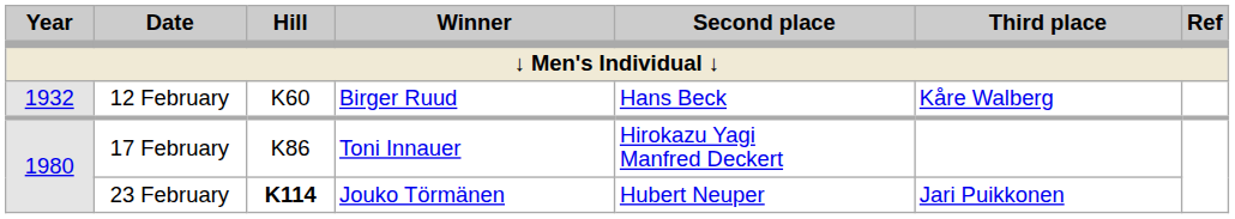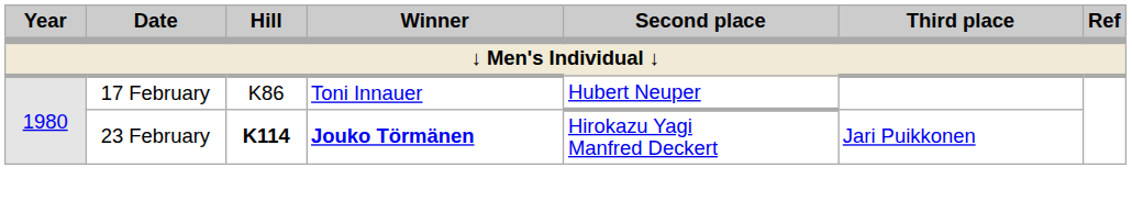 <table class="wikitable plainrowheaders" style="background:#fff; font-size:86%; line-height:15px; border:grey solid 1px; border-collapse:collapse;">
 <tr style="background:#ccc; text-align:center;">
 <th style="background:#ccc;" width="48">Year</th>
 <th style="background:#ccc;" width="89">Date</th>
 <th style="background:#ccc;" width="48">Hill</th>
 <th style="background:#ccc;" width="168">Winner</th>
 <th style="background:#ccc;" width="180">Second place</th>
 <th style="background:#ccc;" width="160">Third place</th>
 <th style="background:#ccc;">Ref</th>
 </tr>
 <tr>
 <td align=center colspan=7 bgcolor=#F0EAD6 style="border-top-width:5px"><strong>↓ Men's Individual ↓</strong></td>
 </tr>
 <tr>
-<td align=center bgcolor=#E5E5E5><a href='#'>1932</a></td>
-<td align=right>12 February  </td>
-<td align=center>K60</td>
-<td> <a href='#'>Birger Ruud</a></td>
-<td> <a href='#'>Hans Beck</a></td>
-<td> <a href='#'>Kåre Walberg</a></td>
-<td></td>
-</tr>
-<tr>
 <td align=center bgcolor=#E5E5E5 rowspan=2 style="border-top-width:3px"><a href='#'>1980</a></td>
 <td align=right style="border-top-width:3px">17 February  </td>
 <td align=center style="border-top-width:3px">K86</td>
 <td style="border-top-width:3px"> <a href='#'>Toni Innauer</a></td>
-<td style="border-top-width:3px"> <a href='#'>Hirokazu Yagi</a><br> <a href='#'>Manfred Deckert</a></td>
+<td> <a href='#'>Hubert Neuper</a></td>
 <td style="border-top-width:3px"></td>
 <td rowspan=2 style="border-top-width:3px"></td>
 </tr>
 <tr>
 <td align=right>23 February  </td>
 <td align=center><strong>K114</strong></td>
-<td> <a href='#'>Jouko Törmänen</a></td>
-<td> <a href='#'>Hubert Neuper</a></td>
+<td><strong> <a href='#'>Jouko Törmänen</a></strong></td>
+<td style="border-top-width:3px"> <a href='#'>Hirokazu Yagi</a><br> <a href='#'>Manfred Deckert</a></td>
 <td> <a href='#'>Jari Puikkonen</a></td>
 </tr>
 </table>
